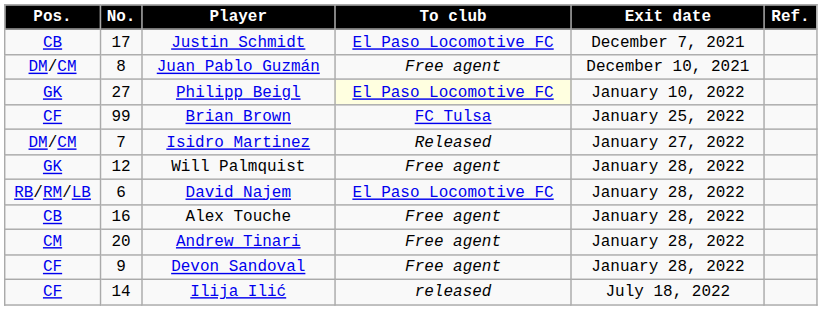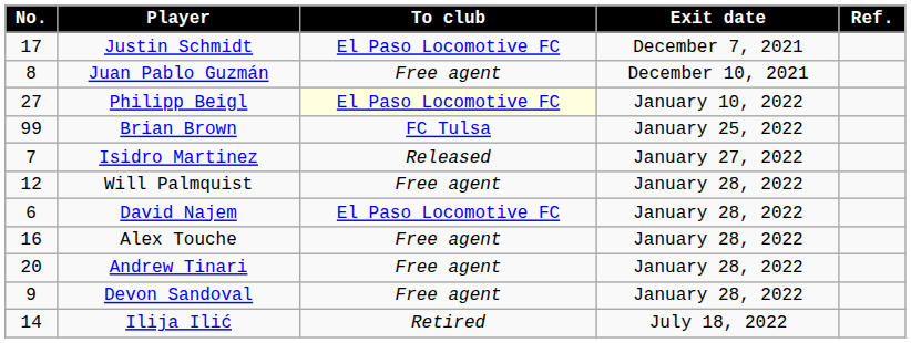 <table class="wikitable" style="text-align:center; font-size:86%; width:45%;">
 <tr>
-<th style="background:#000; color:white; text-align:center;">Pos.</th>
 <th style="background:#000; color:white; text-align:center;">No.</th>
 <th style="background:#000; color:white; text-align:center;">Player</th>
 <th style="background:#000; color:white; text-align:center;">To club</th>
 <th style="background:#000; color:white; text-align:center;">Exit date</th>
 <th style="background:#000; color:white; text-align:center;">Ref.</th>
 </tr>
 <tr>
-<td><a href='#'>CB</a></td>
 <td>17</td>
 <td> <a href='#'>Justin Schmidt</a></td>
 <td> <a href='#'>El Paso Locomotive FC</a></td>
 <td>December 7, 2021</td>
 <td></td>
 </tr>
 <tr>
-<td><a href='#'>DM</a>/<a href='#'>CM</a></td>
 <td>8</td>
 <td> <a href='#'>Juan Pablo Guzmán</a></td>
 <td><em>Free agent</em></td>
 <td>December 10, 2021</td>
 <td></td>
 </tr>
 <tr>
-<td><a href='#'>GK</a></td>
 <td>27</td>
 <td> <a href='#'>Philipp Beigl</a></td>
 <td style="background: lightyellow;"> <a href='#'>El Paso Locomotive FC</a></td>
 <td>January 10, 2022</td>
 <td></td>
 </tr>
 <tr>
-<td><a href='#'>CF</a></td>
 <td>99</td>
 <td> <a href='#'>Brian Brown</a></td>
 <td> <a href='#'>FC Tulsa</a></td>
 <td>January 25, 2022</td>
 <td></td>
 </tr>
 <tr>
-<td><a href='#'>DM</a>/<a href='#'>CM</a></td>
 <td>7</td>
 <td> <a href='#'>Isidro Martinez</a></td>
 <td><em>Released</em></td>
 <td>January 27, 2022</td>
 <td></td>
 </tr>
 <tr>
-<td><a href='#'>GK</a></td>
 <td>12</td>
 <td> Will Palmquist</td>
 <td><em>Free agent</em></td>
 <td>January 28, 2022</td>
 <td></td>
 </tr>
 <tr>
-<td><a href='#'>RB</a>/<a href='#'>RM</a>/<a href='#'>LB</a></td>
 <td>6</td>
 <td> <a href='#'>David Najem</a></td>
 <td> <a href='#'>El Paso Locomotive FC</a></td>
 <td>January 28, 2022</td>
 <td></td>
 </tr>
 <tr>
-<td><a href='#'>CB</a></td>
 <td>16</td>
 <td> Alex Touche</td>
 <td><em>Free agent</em></td>
 <td>January 28, 2022</td>
 <td></td>
 </tr>
 <tr>
-<td><a href='#'>CM</a></td>
 <td>20</td>
 <td> <a href='#'>Andrew Tinari</a></td>
 <td><em>Free agent</em></td>
 <td>January 28, 2022</td>
 <td></td>
 </tr>
 <tr>
-<td><a href='#'>CF</a></td>
 <td>9</td>
 <td> <a href='#'>Devon Sandoval</a></td>
 <td><em>Free agent</em></td>
 <td>January 28, 2022</td>
 <td></td>
 </tr>
 <tr>
-<td><a href='#'>CF</a></td>
 <td>14</td>
 <td> <a href='#'>Ilija Ilić</a></td>
-<td><em>released</em></td>
+<td><em>Retired</em></td>
 <td>July 18, 2022</td>
 <td></td>
 </tr>
 </table>
